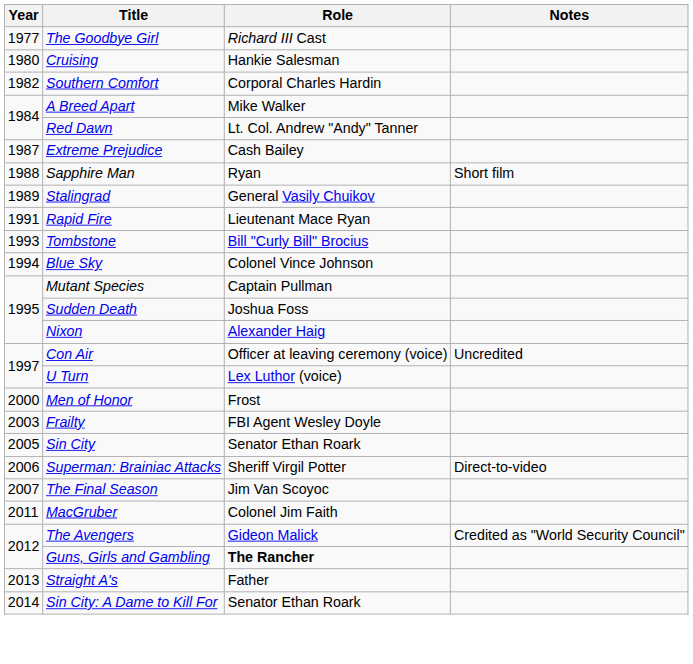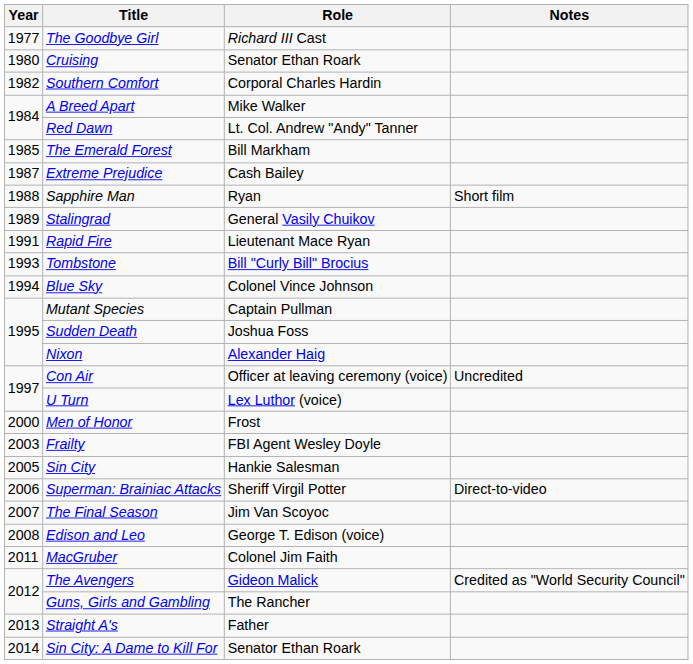 <table class="wikitable sortable unsortable">
 <tr>
 <th>Year</th>
 <th>Title</th>
 <th>Role</th>
 <th>Notes</th>
 </tr>
 <tr>
 <td>1977</td>
 <td><em><a href='#'>The Goodbye Girl</a></em></td>
 <td><em>Richard III</em> Cast</td>
 <td></td>
 </tr>
 <tr>
 <td>1980</td>
 <td><em><a href='#'>Cruising</a></em></td>
-<td>Hankie Salesman</td>
+<td>Senator Ethan Roark</td>
 <td></td>
 </tr>
 <tr>
 <td>1982</td>
 <td><em><a href='#'>Southern Comfort</a></em></td>
 <td>Corporal Charles Hardin</td>
 <td></td>
 </tr>
 <tr>
 <td rowspan="2">1984</td>
 <td><em><a href='#'>A Breed Apart</a></em></td>
 <td>Mike Walker</td>
 <td></td>
 </tr>
 <tr>
 <td><em><a href='#'>Red Dawn</a></em></td>
 <td>Lt. Col. Andrew "Andy" Tanner</td>
+<td></td>
+</tr>
+<tr>
+<td>1985</td>
+<td><em><a href='#'>The Emerald Forest</a></em></td>
+<td>Bill Markham</td>
 <td></td>
 </tr>
 <tr>
 <td>1987</td>
 <td><em><a href='#'>Extreme Prejudice</a></em></td>
 <td>Cash Bailey</td>
 <td></td>
 </tr>
 <tr>
 <td>1988</td>
 <td><em>Sapphire Man</em></td>
 <td>Ryan</td>
 <td>Short film</td>
 </tr>
 <tr>
 <td>1989</td>
 <td><em><a href='#'>Stalingrad</a></em></td>
 <td>General <a href='#'>Vasily Chuikov</a></td>
 <td></td>
 </tr>
 <tr>
 <td>1991</td>
 <td><em><a href='#'>Rapid Fire</a></em></td>
 <td>Lieutenant Mace Ryan</td>
 <td></td>
 </tr>
 <tr>
 <td>1993</td>
 <td><em><a href='#'>Tombstone</a></em></td>
 <td><a href='#'>Bill "Curly Bill" Brocius</a></td>
 <td></td>
 </tr>
 <tr>
 <td>1994</td>
 <td><em><a href='#'>Blue Sky</a></em></td>
 <td>Colonel Vince Johnson</td>
 <td></td>
 </tr>
 <tr>
 <td rowspan="3">1995</td>
 <td><em>Mutant Species</em></td>
 <td>Captain Pullman</td>
 <td></td>
 </tr>
 <tr>
 <td><em><a href='#'>Sudden Death</a></em></td>
 <td>Joshua Foss</td>
 <td></td>
 </tr>
 <tr>
 <td><em><a href='#'>Nixon</a></em></td>
 <td><a href='#'>Alexander Haig</a></td>
 <td></td>
 </tr>
 <tr>
 <td rowspan="2">1997</td>
 <td><em><a href='#'>Con Air</a></em></td>
 <td>Officer at leaving ceremony (voice)</td>
 <td>Uncredited</td>
 </tr>
 <tr>
 <td><em><a href='#'>U Turn</a></em></td>
 <td><a href='#'>Lex Luthor</a> (voice)</td>
 <td></td>
 </tr>
 <tr>
 <td>2000</td>
 <td><em><a href='#'>Men of Honor</a></em></td>
 <td>Frost</td>
 <td></td>
 </tr>
 <tr>
 <td>2003</td>
 <td><em><a href='#'>Frailty</a></em></td>
 <td>FBI Agent Wesley Doyle</td>
 <td></td>
 </tr>
 <tr>
 <td>2005</td>
 <td><em><a href='#'>Sin City</a></em></td>
-<td>Senator Ethan Roark</td>
+<td>Hankie Salesman</td>
 <td></td>
 </tr>
 <tr>
 <td>2006</td>
 <td><em><a href='#'>Superman: Brainiac Attacks</a></em></td>
 <td>Sheriff Virgil Potter</td>
 <td>Direct-to-video</td>
 </tr>
 <tr>
 <td>2007</td>
 <td><em><a href='#'>The Final Season</a></em></td>
 <td>Jim Van Scoyoc</td>
+<td></td>
+</tr>
+<tr>
+<td>2008</td>
+<td><em><a href='#'>Edison and Leo</a></em></td>
+<td>George T. Edison (voice)</td>
 <td></td>
 </tr>
 <tr>
 <td>2011</td>
 <td><em><a href='#'>MacGruber</a></em></td>
 <td>Colonel Jim Faith</td>
 <td></td>
 </tr>
 <tr>
 <td rowspan="2">2012</td>
 <td><em><a href='#'>The Avengers</a></em></td>
 <td><a href='#'>Gideon Malick</a></td>
 <td>Credited as "World Security Council"</td>
 </tr>
 <tr>
 <td><em><a href='#'>Guns, Girls and Gambling</a></em></td>
-<td><strong>The Rancher</strong></td>
+<td>The Rancher</td>
 <td></td>
 </tr>
 <tr>
 <td>2013</td>
 <td><em><a href='#'>Straight A's</a></em></td>
 <td>Father</td>
 <td></td>
 </tr>
 <tr>
 <td>2014</td>
 <td><em><a href='#'>Sin City: A Dame to Kill For</a></em></td>
 <td>Senator Ethan Roark</td>
 <td></td>
 </tr>
 </table>
